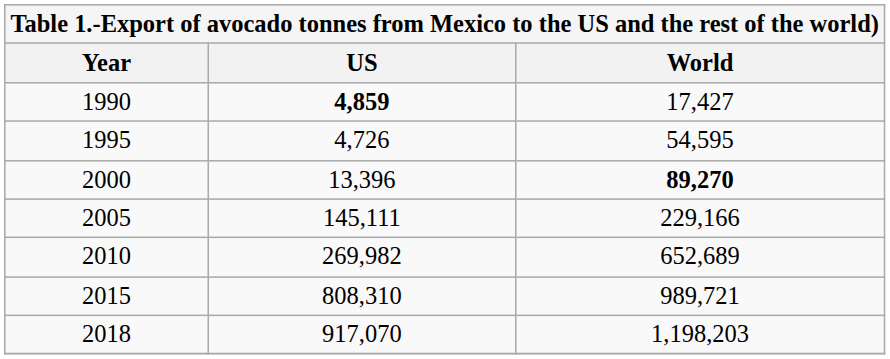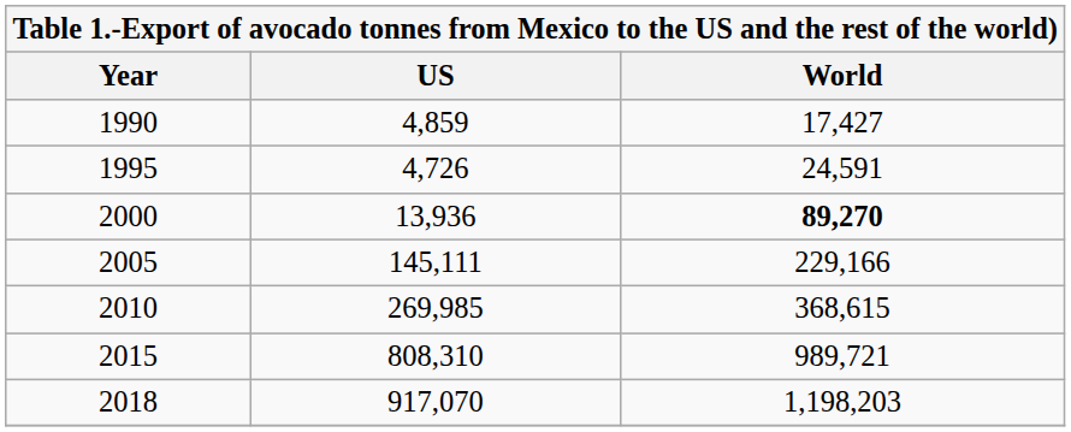 <table class="wikitable sortable" style="background:">
 <tr>
 <th colspan="11" align="center" style="background:#f5f5f5;">Table 1.-Export of avocado tonnes from Mexico to the US and the rest of the world)</th>
 </tr>
 <tr>
 <th>Year</th>
 <th>US</th>
 <th>World</th>
 </tr>
 <tr>
 <td align="center">1990</td>
-<td align="center"><strong>4,859</strong></td>
+<td align="center">4,859</td>
 <td align="center">17,427</td>
 </tr>
 <tr>
 <td align="center">1995</td>
 <td align="center">4,726</td>
-<td align="center">54,595</td>
+<td align="center">24,591</td>
 </tr>
 <tr>
 <td align="center">2000</td>
-<td align="center">13,396</td>
+<td align="center">13,936</td>
 <td align="center"><strong>89,270</strong></td>
 </tr>
 <tr>
 <td align="center">2005</td>
 <td align="center">145,111</td>
 <td align="center">229,166</td>
 </tr>
 <tr>
 <td align="center">2010</td>
-<td align="center">269,982</td>
-<td align="center">652,689</td>
+<td align="center">269,985</td>
+<td align="center">368,615</td>
 </tr>
 <tr>
 <td align="center">2015</td>
 <td align="center">808,310</td>
 <td align="center">989,721</td>
 </tr>
 <tr>
 <td align="center">2018</td>
 <td align="center">917,070</td>
 <td align="center">1,198,203</td>
 </tr>
 <tr>
 </tr>
 </table>
